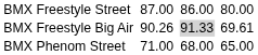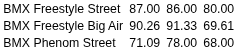 <table>
 <tr>
 <td>BMX Freestyle Street</td>
 <td></td>
 <td>87.00</td>
 <td></td>
 <td>86.00</td>
 <td></td>
 <td>80.00</td>
 </tr>
 <tr>
 <td>BMX Freestyle Big Air</td>
 <td></td>
 <td>90.26</td>
 <td></td>
-<td style="background: lightgrey;">91.33</td>
+<td>91.33</td>
 <td></td>
 <td>69.61</td>
 </tr>
 <tr>
 <td>BMX Phenom Street</td>
 <td></td>
-<td>71.00</td>
+<td>71.09</td>
+<td></td>
+<td>78.00</td>
 <td></td>
 <td>68.00</td>
-<td></td>
-<td>65.00</td>
 </tr>
 </table>
